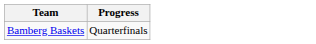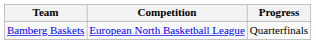 <table class="wikitable sortable">
 <tr>
 <th>Team</th>
+<th>Competition</th>
 <th>Progress</th>
 </tr>
 <tr>
 <td><a href='#'>Bamberg Baskets</a></td>
+<td><a href='#'>European North Basketball League</a></td>
 <td>Quarterfinals</td>
 </tr>
 </table>
